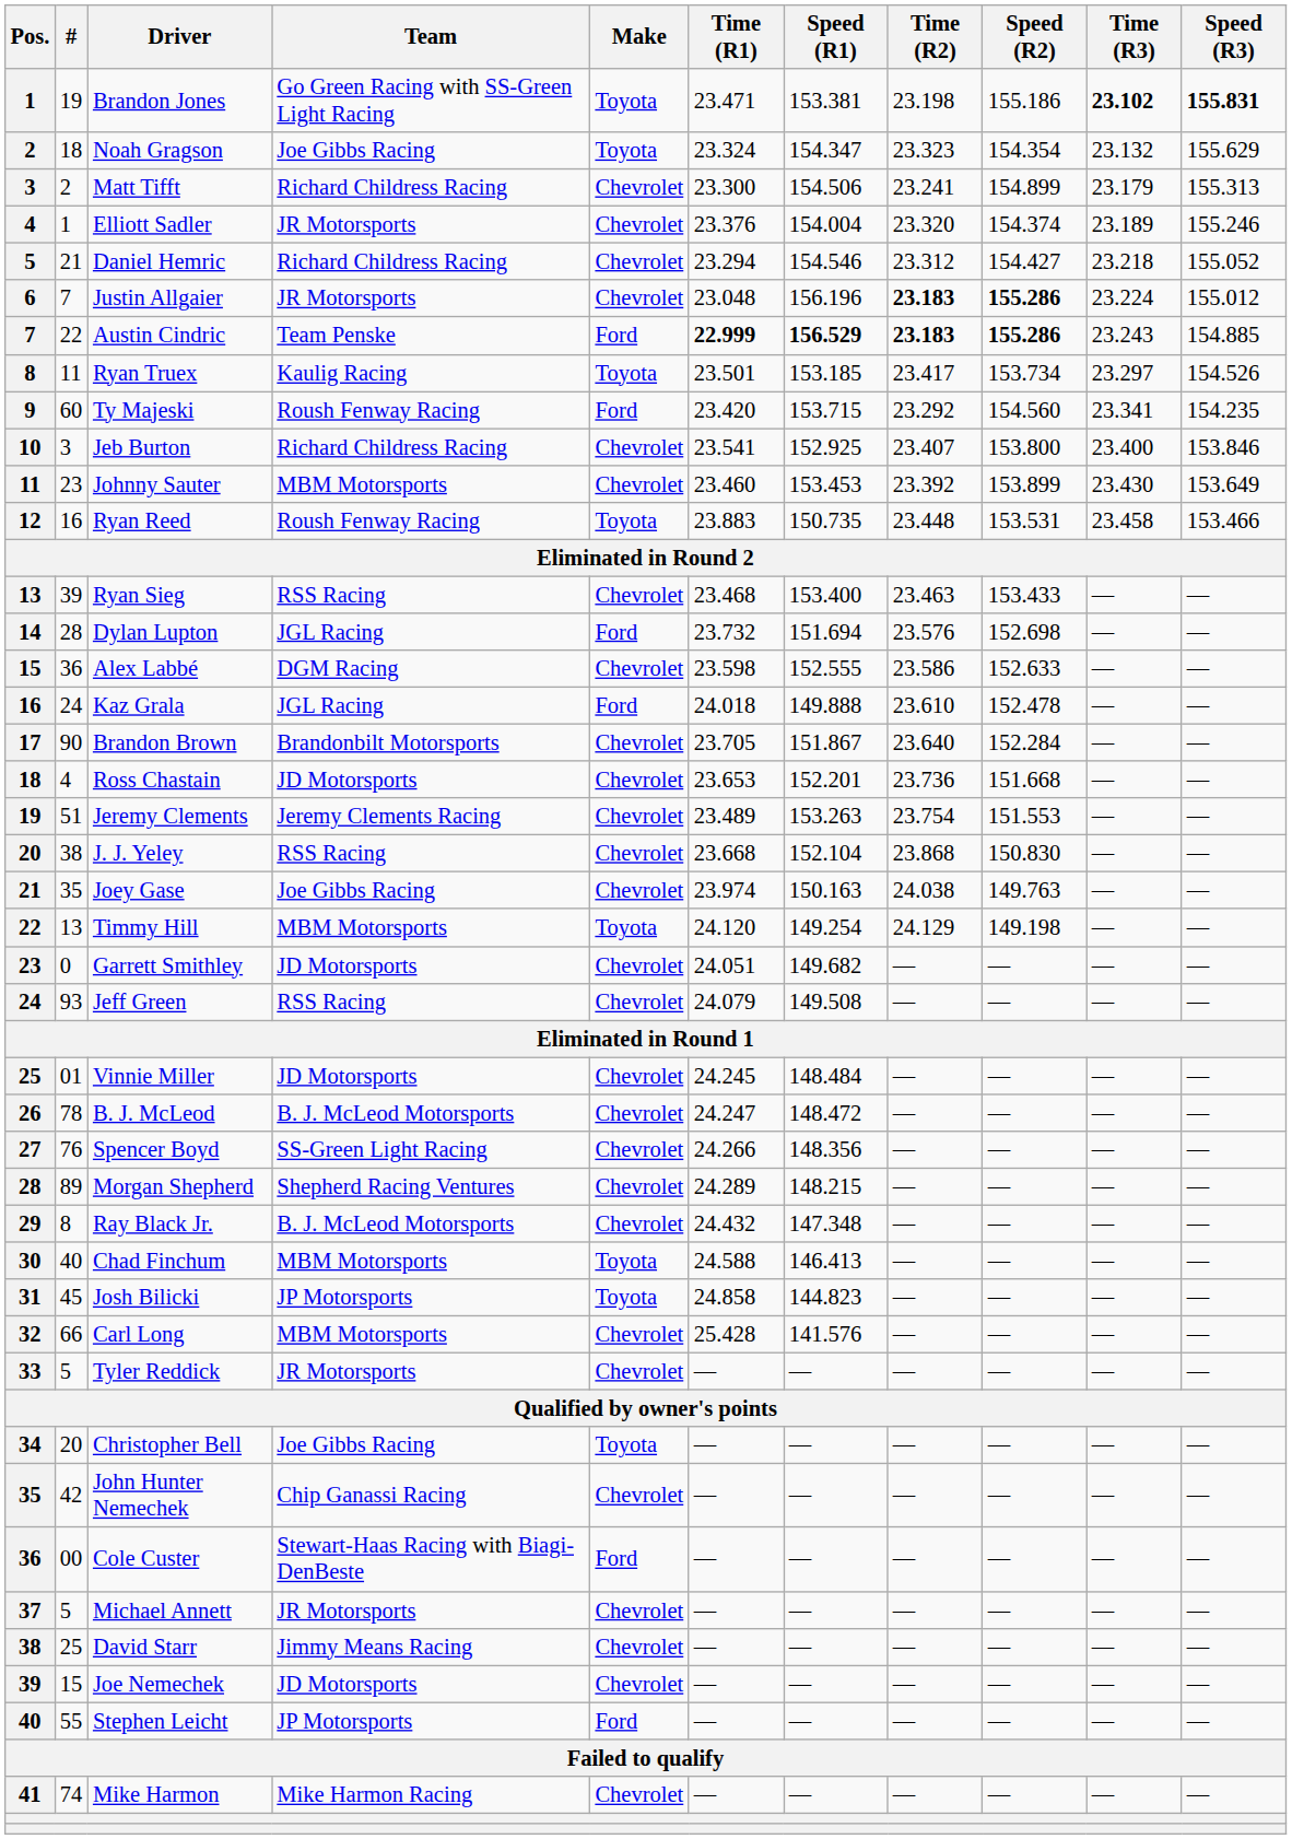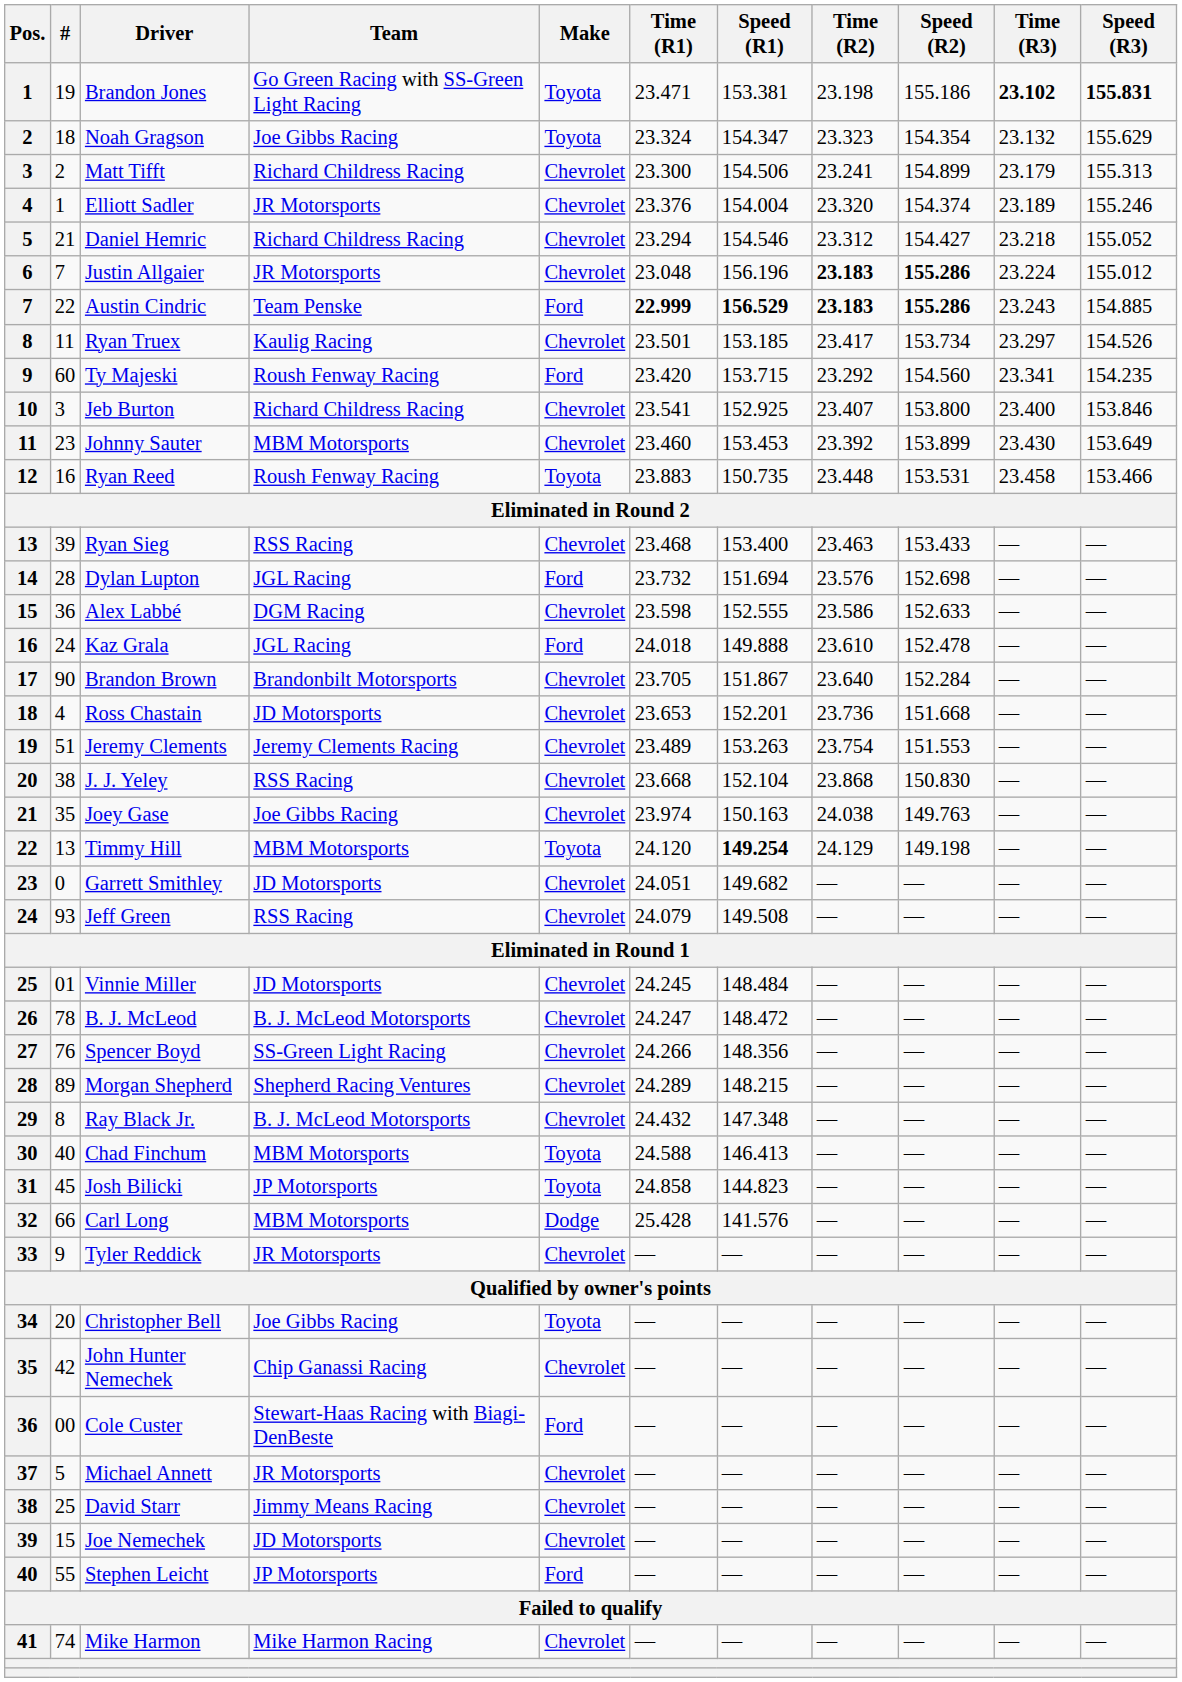 <table class="wikitable" style="font-size:95%">
 <tr>
 <th>Pos.</th>
 <th>#</th>
 <th>Driver</th>
 <th>Team</th>
 <th>Make</th>
 <th>Time (R1)</th>
 <th>Speed (R1)</th>
 <th>Time (R2)</th>
 <th>Speed (R2)</th>
 <th>Time (R3)</th>
 <th>Speed (R3)</th>
 </tr>
 <tr>
 <th>1</th>
 <td>19</td>
 <td><a href='#'>Brandon Jones</a></td>
 <td><a href='#'>Go Green Racing</a> with <a href='#'>SS-Green Light Racing</a></td>
 <td><a href='#'>Toyota</a></td>
 <td>23.471</td>
 <td>153.381</td>
 <td>23.198</td>
 <td>155.186</td>
 <td><strong>23.102</strong></td>
 <td><strong>155.831</strong></td>
 </tr>
 <tr>
 <th>2</th>
 <td>18</td>
 <td><a href='#'>Noah Gragson</a></td>
 <td><a href='#'>Joe Gibbs Racing</a></td>
 <td><a href='#'>Toyota</a></td>
 <td>23.324</td>
 <td>154.347</td>
 <td>23.323</td>
 <td>154.354</td>
 <td>23.132</td>
 <td>155.629</td>
 </tr>
 <tr>
 <th>3</th>
 <td>2</td>
 <td><a href='#'>Matt Tifft</a></td>
 <td><a href='#'>Richard Childress Racing</a></td>
 <td><a href='#'>Chevrolet</a></td>
 <td>23.300</td>
 <td>154.506</td>
 <td>23.241</td>
 <td>154.899</td>
 <td>23.179</td>
 <td>155.313</td>
 </tr>
 <tr>
 <th>4</th>
 <td>1</td>
 <td><a href='#'>Elliott Sadler</a></td>
 <td><a href='#'>JR Motorsports</a></td>
 <td><a href='#'>Chevrolet</a></td>
 <td>23.376</td>
 <td>154.004</td>
 <td>23.320</td>
 <td>154.374</td>
 <td>23.189</td>
 <td>155.246</td>
 </tr>
 <tr>
 <th>5</th>
 <td>21</td>
 <td><a href='#'>Daniel Hemric</a></td>
 <td><a href='#'>Richard Childress Racing</a></td>
 <td><a href='#'>Chevrolet</a></td>
 <td>23.294</td>
 <td>154.546</td>
 <td>23.312</td>
 <td>154.427</td>
 <td>23.218</td>
 <td>155.052</td>
 </tr>
 <tr>
 <th>6</th>
 <td>7</td>
 <td><a href='#'>Justin Allgaier</a></td>
 <td><a href='#'>JR Motorsports</a></td>
 <td><a href='#'>Chevrolet</a></td>
 <td>23.048</td>
 <td>156.196</td>
 <td><strong>23.183</strong></td>
 <td><strong>155.286</strong></td>
 <td>23.224</td>
 <td>155.012</td>
 </tr>
 <tr>
 <th>7</th>
 <td>22</td>
 <td><a href='#'>Austin Cindric</a></td>
 <td><a href='#'>Team Penske</a></td>
 <td><a href='#'>Ford</a></td>
 <td><strong>22.999</strong></td>
 <td><strong>156.529</strong></td>
 <td><strong>23.183</strong></td>
 <td><strong>155.286</strong></td>
 <td>23.243</td>
 <td>154.885</td>
 </tr>
 <tr>
 <th>8</th>
 <td>11</td>
 <td><a href='#'>Ryan Truex</a></td>
 <td><a href='#'>Kaulig Racing</a></td>
-<td><a href='#'>Toyota</a></td>
+<td><a href='#'>Chevrolet</a></td>
 <td>23.501</td>
 <td>153.185</td>
 <td>23.417</td>
 <td>153.734</td>
 <td>23.297</td>
 <td>154.526</td>
 </tr>
 <tr>
 <th>9</th>
 <td>60</td>
 <td><a href='#'>Ty Majeski</a></td>
 <td><a href='#'>Roush Fenway Racing</a></td>
 <td><a href='#'>Ford</a></td>
 <td>23.420</td>
 <td>153.715</td>
 <td>23.292</td>
 <td>154.560</td>
 <td>23.341</td>
 <td>154.235</td>
 </tr>
 <tr>
 <th>10</th>
 <td>3</td>
 <td><a href='#'>Jeb Burton</a></td>
 <td><a href='#'>Richard Childress Racing</a></td>
 <td><a href='#'>Chevrolet</a></td>
 <td>23.541</td>
 <td>152.925</td>
 <td>23.407</td>
 <td>153.800</td>
 <td>23.400</td>
 <td>153.846</td>
 </tr>
 <tr>
 <th>11</th>
 <td>23</td>
 <td><a href='#'>Johnny Sauter</a></td>
 <td><a href='#'>MBM Motorsports</a></td>
 <td><a href='#'>Chevrolet</a></td>
 <td>23.460</td>
 <td>153.453</td>
 <td>23.392</td>
 <td>153.899</td>
 <td>23.430</td>
 <td>153.649</td>
 </tr>
 <tr>
 <th>12</th>
 <td>16</td>
 <td><a href='#'>Ryan Reed</a></td>
 <td><a href='#'>Roush Fenway Racing</a></td>
 <td><a href='#'>Toyota</a></td>
 <td>23.883</td>
 <td>150.735</td>
 <td>23.448</td>
 <td>153.531</td>
 <td>23.458</td>
 <td>153.466</td>
 </tr>
 <tr>
 <th colspan="11">Eliminated in Round 2</th>
 </tr>
 <tr>
 <th>13</th>
 <td>39</td>
 <td><a href='#'>Ryan Sieg</a></td>
 <td><a href='#'>RSS Racing</a></td>
 <td><a href='#'>Chevrolet</a></td>
 <td>23.468</td>
 <td>153.400</td>
 <td>23.463</td>
 <td>153.433</td>
 <td>—</td>
 <td>—</td>
 </tr>
 <tr>
 <th>14</th>
 <td>28</td>
 <td><a href='#'>Dylan Lupton</a></td>
 <td><a href='#'>JGL Racing</a></td>
 <td><a href='#'>Ford</a></td>
 <td>23.732</td>
 <td>151.694</td>
 <td>23.576</td>
 <td>152.698</td>
 <td>—</td>
 <td>—</td>
 </tr>
 <tr>
 <th>15</th>
 <td>36</td>
 <td><a href='#'>Alex Labbé</a></td>
 <td><a href='#'>DGM Racing</a></td>
 <td><a href='#'>Chevrolet</a></td>
 <td>23.598</td>
 <td>152.555</td>
 <td>23.586</td>
 <td>152.633</td>
 <td>—</td>
 <td>—</td>
 </tr>
 <tr>
 <th>16</th>
 <td>24</td>
 <td><a href='#'>Kaz Grala</a></td>
 <td><a href='#'>JGL Racing</a></td>
 <td><a href='#'>Ford</a></td>
 <td>24.018</td>
 <td>149.888</td>
 <td>23.610</td>
 <td>152.478</td>
 <td>—</td>
 <td>—</td>
 </tr>
 <tr>
 <th>17</th>
 <td>90</td>
 <td><a href='#'>Brandon Brown</a></td>
 <td><a href='#'>Brandonbilt Motorsports</a></td>
 <td><a href='#'>Chevrolet</a></td>
 <td>23.705</td>
 <td>151.867</td>
 <td>23.640</td>
 <td>152.284</td>
 <td>—</td>
 <td>—</td>
 </tr>
 <tr>
 <th>18</th>
 <td>4</td>
 <td><a href='#'>Ross Chastain</a></td>
 <td><a href='#'>JD Motorsports</a></td>
 <td><a href='#'>Chevrolet</a></td>
 <td>23.653</td>
 <td>152.201</td>
 <td>23.736</td>
 <td>151.668</td>
 <td>—</td>
 <td>—</td>
 </tr>
 <tr>
 <th>19</th>
 <td>51</td>
 <td><a href='#'>Jeremy Clements</a></td>
 <td><a href='#'>Jeremy Clements Racing</a></td>
 <td><a href='#'>Chevrolet</a></td>
 <td>23.489</td>
 <td>153.263</td>
 <td>23.754</td>
 <td>151.553</td>
 <td>—</td>
 <td>—</td>
 </tr>
 <tr>
 <th>20</th>
 <td>38</td>
 <td><a href='#'>J. J. Yeley</a></td>
 <td><a href='#'>RSS Racing</a></td>
 <td><a href='#'>Chevrolet</a></td>
 <td>23.668</td>
 <td>152.104</td>
 <td>23.868</td>
 <td>150.830</td>
 <td>—</td>
 <td>—</td>
 </tr>
 <tr>
 <th>21</th>
 <td>35</td>
 <td><a href='#'>Joey Gase</a></td>
 <td><a href='#'>Joe Gibbs Racing</a></td>
 <td><a href='#'>Chevrolet</a></td>
 <td>23.974</td>
 <td>150.163</td>
 <td>24.038</td>
 <td>149.763</td>
 <td>—</td>
 <td>—</td>
 </tr>
 <tr>
 <th>22</th>
 <td>13</td>
 <td><a href='#'>Timmy Hill</a></td>
 <td><a href='#'>MBM Motorsports</a></td>
 <td><a href='#'>Toyota</a></td>
 <td>24.120</td>
-<td>149.254</td>
+<td><strong>149.254</strong></td>
 <td>24.129</td>
 <td>149.198</td>
 <td>—</td>
 <td>—</td>
 </tr>
 <tr>
 <th>23</th>
 <td>0</td>
 <td><a href='#'>Garrett Smithley</a></td>
 <td><a href='#'>JD Motorsports</a></td>
 <td><a href='#'>Chevrolet</a></td>
 <td>24.051</td>
 <td>149.682</td>
 <td>—</td>
 <td>—</td>
 <td>—</td>
 <td>—</td>
 </tr>
 <tr>
 <th>24</th>
 <td>93</td>
 <td><a href='#'>Jeff Green</a></td>
 <td><a href='#'>RSS Racing</a></td>
 <td><a href='#'>Chevrolet</a></td>
 <td>24.079</td>
 <td>149.508</td>
 <td>—</td>
 <td>—</td>
 <td>—</td>
 <td>—</td>
 </tr>
 <tr>
 <th colspan="11">Eliminated in Round 1</th>
 </tr>
 <tr>
 <th>25</th>
 <td>01</td>
 <td><a href='#'>Vinnie Miller</a></td>
 <td><a href='#'>JD Motorsports</a></td>
 <td><a href='#'>Chevrolet</a></td>
 <td>24.245</td>
 <td>148.484</td>
 <td>—</td>
 <td>—</td>
 <td>—</td>
 <td>—</td>
 </tr>
 <tr>
 <th>26</th>
 <td>78</td>
 <td><a href='#'>B. J. McLeod</a></td>
 <td><a href='#'>B. J. McLeod Motorsports</a></td>
 <td><a href='#'>Chevrolet</a></td>
 <td>24.247</td>
 <td>148.472</td>
 <td>—</td>
 <td>—</td>
 <td>—</td>
 <td>—</td>
 </tr>
 <tr>
 <th>27</th>
 <td>76</td>
 <td><a href='#'>Spencer Boyd</a></td>
 <td><a href='#'>SS-Green Light Racing</a></td>
 <td><a href='#'>Chevrolet</a></td>
 <td>24.266</td>
 <td>148.356</td>
 <td>—</td>
 <td>—</td>
 <td>—</td>
 <td>—</td>
 </tr>
 <tr>
 <th>28</th>
 <td>89</td>
 <td><a href='#'>Morgan Shepherd</a></td>
 <td><a href='#'>Shepherd Racing Ventures</a></td>
 <td><a href='#'>Chevrolet</a></td>
 <td>24.289</td>
 <td>148.215</td>
 <td>—</td>
 <td>—</td>
 <td>—</td>
 <td>—</td>
 </tr>
 <tr>
 <th>29</th>
 <td>8</td>
 <td><a href='#'>Ray Black Jr.</a></td>
 <td><a href='#'>B. J. McLeod Motorsports</a></td>
 <td><a href='#'>Chevrolet</a></td>
 <td>24.432</td>
 <td>147.348</td>
 <td>—</td>
 <td>—</td>
 <td>—</td>
 <td>—</td>
 </tr>
 <tr>
 <th>30</th>
 <td>40</td>
 <td><a href='#'>Chad Finchum</a></td>
 <td><a href='#'>MBM Motorsports</a></td>
 <td><a href='#'>Toyota</a></td>
 <td>24.588</td>
 <td>146.413</td>
 <td>—</td>
 <td>—</td>
 <td>—</td>
 <td>—</td>
 </tr>
 <tr>
 <th>31</th>
 <td>45</td>
 <td><a href='#'>Josh Bilicki</a></td>
 <td><a href='#'>JP Motorsports</a></td>
 <td><a href='#'>Toyota</a></td>
 <td>24.858</td>
 <td>144.823</td>
 <td>—</td>
 <td>—</td>
 <td>—</td>
 <td>—</td>
 </tr>
 <tr>
 <th>32</th>
 <td>66</td>
 <td><a href='#'>Carl Long</a></td>
 <td><a href='#'>MBM Motorsports</a></td>
-<td><a href='#'>Chevrolet</a></td>
+<td><a href='#'>Dodge</a></td>
 <td>25.428</td>
 <td>141.576</td>
 <td>—</td>
 <td>—</td>
 <td>—</td>
 <td>—</td>
 </tr>
 <tr>
 <th>33</th>
-<td>5</td>
+<td>9</td>
 <td><a href='#'>Tyler Reddick</a></td>
 <td><a href='#'>JR Motorsports</a></td>
 <td><a href='#'>Chevrolet</a></td>
 <td>—</td>
 <td>—</td>
 <td>—</td>
 <td>—</td>
 <td>—</td>
 <td>—</td>
 </tr>
 <tr>
 <th colspan="11">Qualified by owner's points</th>
 </tr>
 <tr>
 <th>34</th>
 <td>20</td>
 <td><a href='#'>Christopher Bell</a></td>
 <td><a href='#'>Joe Gibbs Racing</a></td>
 <td><a href='#'>Toyota</a></td>
 <td>—</td>
 <td>—</td>
 <td>—</td>
 <td>—</td>
 <td>—</td>
 <td>—</td>
 </tr>
 <tr>
 <th>35</th>
 <td>42</td>
 <td><a href='#'>John Hunter Nemechek</a></td>
 <td><a href='#'>Chip Ganassi Racing</a></td>
 <td><a href='#'>Chevrolet</a></td>
 <td>—</td>
 <td>—</td>
 <td>—</td>
 <td>—</td>
 <td>—</td>
 <td>—</td>
 </tr>
 <tr>
 <th>36</th>
 <td>00</td>
 <td><a href='#'>Cole Custer</a></td>
 <td><a href='#'>Stewart-Haas Racing</a> with <a href='#'>Biagi-DenBeste</a></td>
 <td><a href='#'>Ford</a></td>
 <td>—</td>
 <td>—</td>
 <td>—</td>
 <td>—</td>
 <td>—</td>
 <td>—</td>
 </tr>
 <tr>
 <th>37</th>
 <td>5</td>
 <td><a href='#'>Michael Annett</a></td>
 <td><a href='#'>JR Motorsports</a></td>
 <td><a href='#'>Chevrolet</a></td>
 <td>—</td>
 <td>—</td>
 <td>—</td>
 <td>—</td>
 <td>—</td>
 <td>—</td>
 </tr>
 <tr>
 <th>38</th>
 <td>25</td>
 <td><a href='#'>David Starr</a></td>
 <td><a href='#'>Jimmy Means Racing</a></td>
 <td><a href='#'>Chevrolet</a></td>
 <td>—</td>
 <td>—</td>
 <td>—</td>
 <td>—</td>
 <td>—</td>
 <td>—</td>
 </tr>
 <tr>
 <th>39</th>
 <td>15</td>
 <td><a href='#'>Joe Nemechek</a></td>
 <td><a href='#'>JD Motorsports</a></td>
 <td><a href='#'>Chevrolet</a></td>
 <td>—</td>
 <td>—</td>
 <td>—</td>
 <td>—</td>
 <td>—</td>
 <td>—</td>
 </tr>
 <tr>
 <th>40</th>
 <td>55</td>
 <td><a href='#'>Stephen Leicht</a></td>
 <td><a href='#'>JP Motorsports</a></td>
 <td><a href='#'>Ford</a></td>
 <td>—</td>
 <td>—</td>
 <td>—</td>
 <td>—</td>
 <td>—</td>
 <td>—</td>
 </tr>
 <tr>
 <th colspan="11">Failed to qualify</th>
 </tr>
 <tr>
 <th>41</th>
 <td>74</td>
 <td><a href='#'>Mike Harmon</a></td>
 <td><a href='#'>Mike Harmon Racing</a></td>
 <td><a href='#'>Chevrolet</a></td>
 <td>—</td>
 <td>—</td>
 <td>—</td>
 <td>—</td>
 <td>—</td>
 <td>—</td>
 </tr>
 <tr>
 <th colspan="11"></th>
 </tr>
 <tr>
 <th colspan="11"></th>
 </tr>
 </table>
